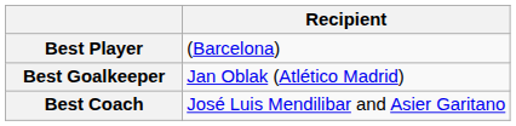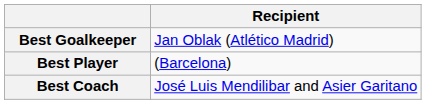 <table class="wikitable">
 <tr>
 <th width="150"></th>
 <th>Recipient</th>
 </tr>
 <tr>
+<th>Best Goalkeeper</th>
+<td> <a href='#'>Jan Oblak</a> (<a href='#'>Atlético Madrid</a>)</td>
+</tr>
+<tr>
 <th>Best Player</th>
 <td> (<a href='#'>Barcelona</a>)</td>
-</tr>
-<tr>
-<th>Best Goalkeeper</th>
-<td> <a href='#'>Jan Oblak</a> (<a href='#'>Atlético Madrid</a>)</td>
 </tr>
 <tr>
 <th>Best Coach</th>
 <td> <a href='#'>José Luis Mendilibar</a>  and  <a href='#'>Asier Garitano</a> </td>
 </tr>
 </table>
